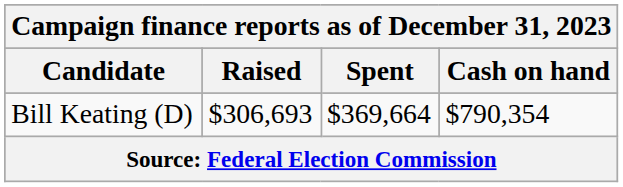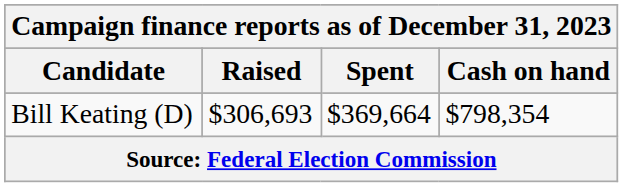 <table class="wikitable sortable">
 <tr>
 <th colspan=4>Campaign finance reports as of December 31, 2023</th>
 </tr>
 <tr style="text-align:center;">
 <th>Candidate</th>
 <th>Raised</th>
 <th>Spent</th>
 <th>Cash on hand</th>
 </tr>
 <tr>
 <td>Bill Keating (D)</td>
 <td>$306,693</td>
 <td>$369,664</td>
-<td>$790,354</td>
+<td>$798,354</td>
 </tr>
 <tr>
 <th colspan="4"><small>Source: <a href='#'>Federal Election Commission</a></small></th>
 </tr>
 </table>
